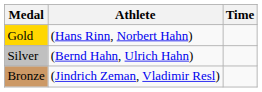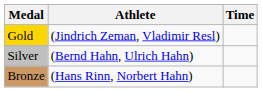 <table class="wikitable">
 <tr>
 <th>Medal</th>
 <th>Athlete</th>
 <th>Time</th>
 </tr>
 <tr>
 <td bgcolor="gold">Gold</td>
-<td> (<a href='#'>Hans Rinn</a>, <a href='#'>Norbert Hahn</a>)</td>
+<td> (<a href='#'>Jindrich Zeman</a>, <a href='#'>Vladimir Resl</a>)</td>
 <td></td>
 </tr>
 <tr>
 <td bgcolor="silver">Silver</td>
 <td> (<a href='#'>Bernd Hahn</a>, <a href='#'>Ulrich Hahn</a>)</td>
 <td></td>
 </tr>
 <tr>
 <td bgcolor="CC9966">Bronze</td>
-<td> (<a href='#'>Jindrich Zeman</a>, <a href='#'>Vladimir Resl</a>)</td>
+<td> (<a href='#'>Hans Rinn</a>, <a href='#'>Norbert Hahn</a>)</td>
 <td></td>
 </tr>
 </table>
